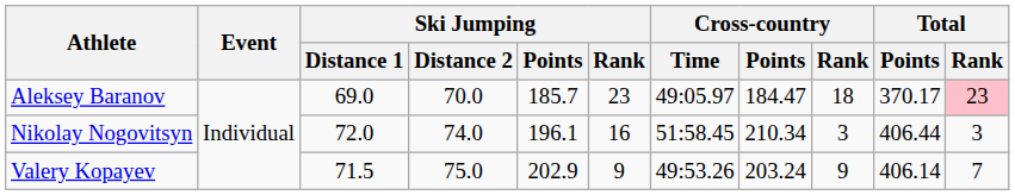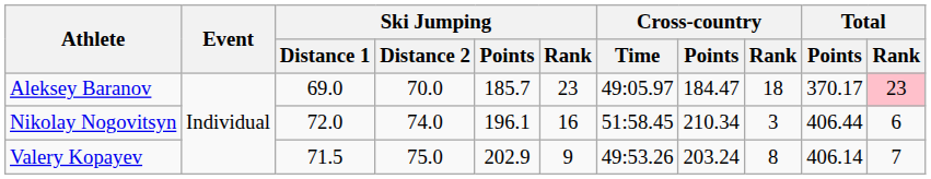 <table class="wikitable" style="font-size:90%">
 <tr>
 <th rowspan="2">Athlete</th>
 <th rowspan="2">Event</th>
 <th colspan="4">Ski Jumping</th>
 <th colspan="3">Cross-country</th>
 <th colspan="2">Total</th>
 </tr>
 <tr>
 <th>Distance 1</th>
 <th>Distance 2</th>
 <th>Points</th>
 <th>Rank</th>
 <th>Time</th>
 <th>Points</th>
 <th>Rank</th>
 <th>Points</th>
 <th>Rank</th>
 </tr>
 <tr>
 <td><a href='#'>Aleksey Baranov</a></td>
 <td rowspan="3">Individual</td>
 <td align="center">69.0</td>
 <td align="center">70.0</td>
 <td align="center">185.7</td>
 <td align="center">23</td>
 <td align="center">49:05.97</td>
 <td align="center">184.47</td>
 <td align="center">18</td>
 <td align="center">370.17</td>
 <td align="center" style="background: pink;">23</td>
 </tr>
 <tr>
 <td><a href='#'>Nikolay Nogovitsyn</a></td>
 <td align="center">72.0</td>
 <td align="center">74.0</td>
 <td align="center">196.1</td>
 <td align="center">16</td>
 <td align="center">51:58.45</td>
 <td align="center">210.34</td>
 <td align="center">3</td>
 <td align="center">406.44</td>
-<td align="center">3</td>
+<td align="center">6</td>
 </tr>
 <tr>
 <td><a href='#'>Valery Kopayev</a></td>
 <td align="center">71.5</td>
 <td align="center">75.0</td>
 <td align="center">202.9</td>
 <td align="center">9</td>
 <td align="center">49:53.26</td>
 <td align="center">203.24</td>
-<td align="center">9</td>
+<td align="center">8</td>
 <td align="center">406.14</td>
 <td align="center">7</td>
 </tr>
 </table>
